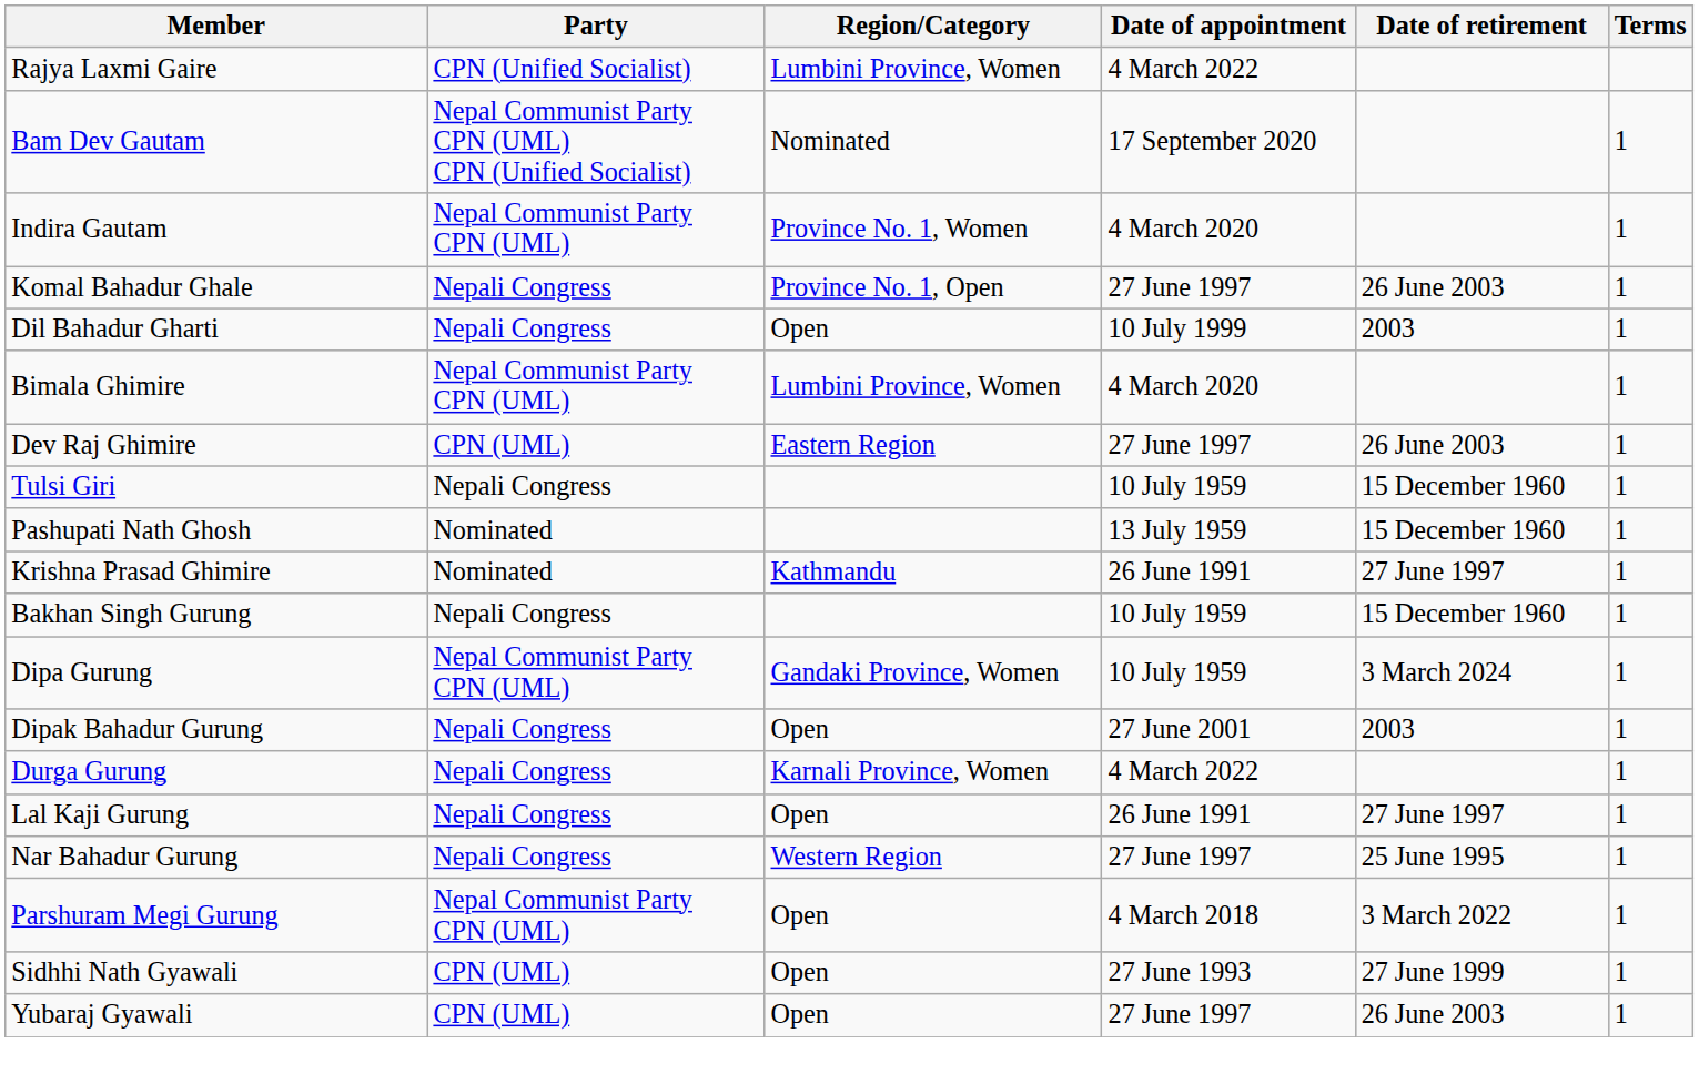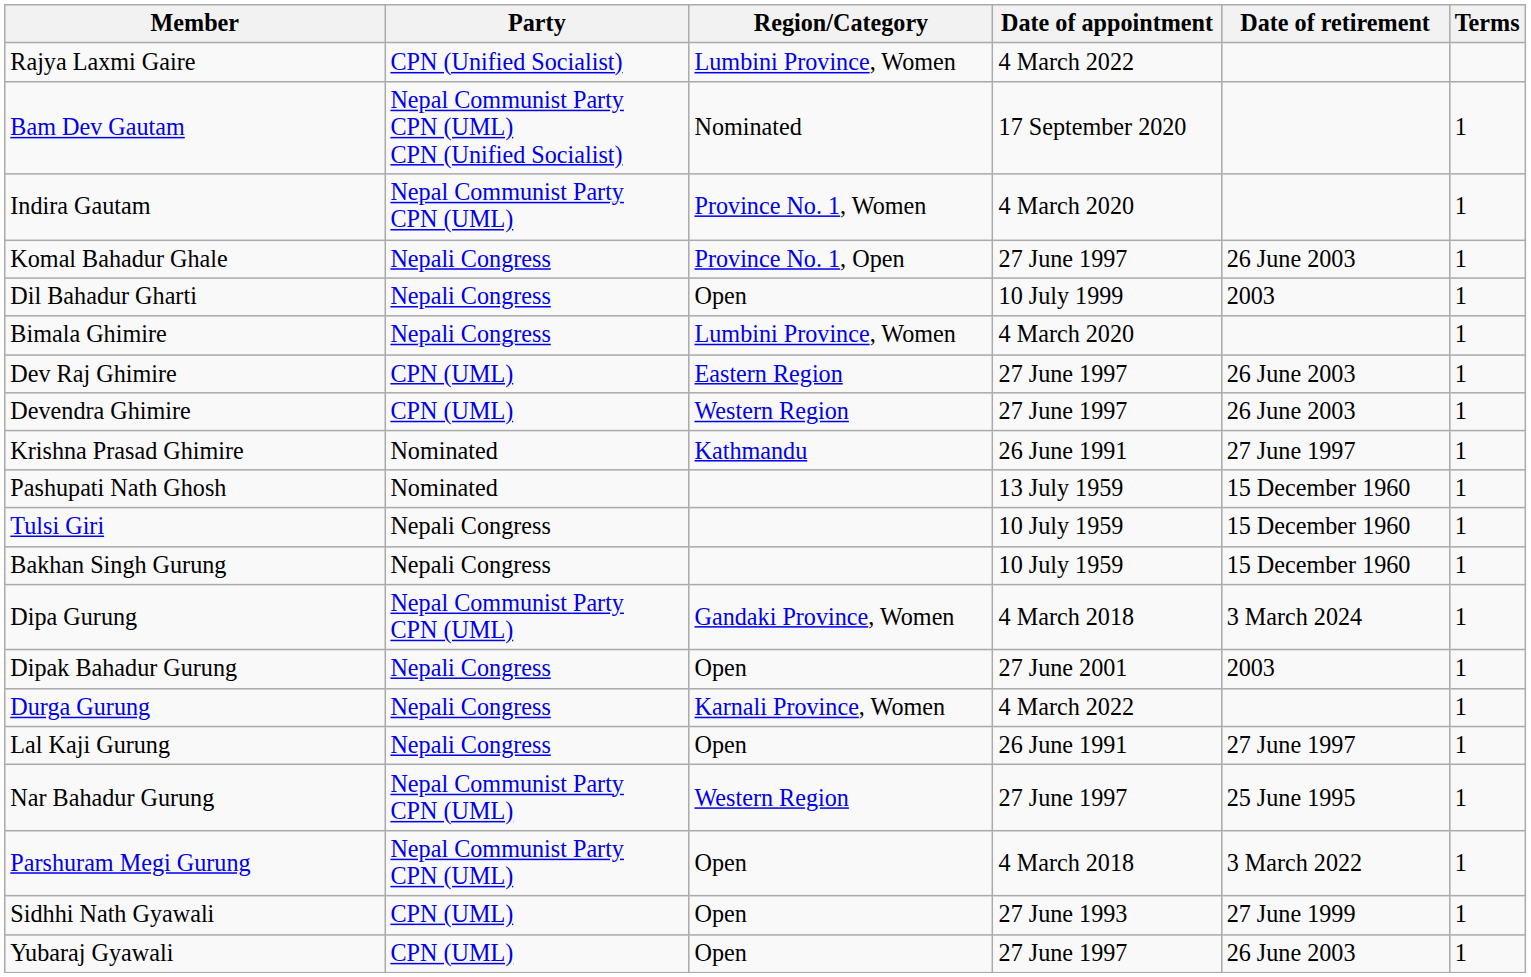 <table class="wikitable sortable">
 <tr>
 <th style="width: 25%;">Member</th>
 <th style="width: 20%;">Party</th>
 <th style="width: 20%;">Region/Category</th>
 <th style="width: 15%;">Date of appointment</th>
 <th style="width: 15%;">Date of retirement</th>
 <th style="width: 5%;">Terms</th>
 </tr>
 <tr>
 <td>Rajya Laxmi Gaire</td>
 <td><a href='#'>CPN (Unified Socialist)</a></td>
 <td><a href='#'>Lumbini Province</a>, Women</td>
 <td>4 March 2022</td>
 <td></td>
 <td></td>
 </tr>
 <tr>
 <td><a href='#'>Bam Dev Gautam</a></td>
 <td><a href='#'>Nepal Communist Party</a><br><a href='#'>CPN (UML)</a><br><a href='#'>CPN (Unified Socialist)</a></td>
 <td>Nominated</td>
 <td>17 September 2020</td>
 <td></td>
 <td>1</td>
 </tr>
 <tr>
 <td>Indira Gautam</td>
 <td><a href='#'>Nepal Communist Party</a><br><a href='#'>CPN (UML)</a></td>
 <td><a href='#'>Province No. 1</a>, Women</td>
 <td>4 March 2020</td>
 <td></td>
 <td>1</td>
 </tr>
 <tr>
 <td>Komal Bahadur Ghale</td>
 <td><a href='#'>Nepali Congress</a></td>
 <td><a href='#'>Province No. 1</a>, Open</td>
 <td>27 June 1997</td>
 <td>26 June 2003</td>
 <td>1</td>
 </tr>
 <tr>
 <td>Dil Bahadur Gharti</td>
 <td><a href='#'>Nepali Congress</a></td>
 <td>Open</td>
 <td>10 July 1999</td>
 <td>2003</td>
 <td>1</td>
 </tr>
 <tr>
 <td>Bimala Ghimire</td>
-<td><a href='#'>Nepal Communist Party</a><br><a href='#'>CPN (UML)</a></td>
+<td><a href='#'>Nepali Congress</a></td>
 <td><a href='#'>Lumbini Province</a>, Women</td>
 <td>4 March 2020</td>
 <td></td>
 <td>1</td>
 </tr>
 <tr>
 <td>Dev Raj Ghimire</td>
 <td><a href='#'>CPN (UML)</a></td>
 <td><a href='#'>Eastern Region</a></td>
 <td>27 June 1997</td>
 <td>26 June 2003</td>
 <td>1</td>
 </tr>
 <tr>
-<td><a href='#'>Tulsi Giri</a></td>
-<td>Nepali Congress</td>
-<td></td>
-<td>10 July 1959</td>
-<td>15 December 1960</td>
+<td>Devendra Ghimire</td>
+<td><a href='#'>CPN (UML)</a></td>
+<td><a href='#'>Western Region</a></td>
+<td>27 June 1997</td>
+<td>26 June 2003</td>
+<td>1</td>
+</tr>
+<tr>
+<td>Krishna Prasad Ghimire</td>
+<td>Nominated</td>
+<td><a href='#'>Kathmandu</a></td>
+<td>26 June 1991</td>
+<td>27 June 1997</td>
 <td>1</td>
 </tr>
 <tr>
 <td>Pashupati Nath Ghosh</td>
 <td>Nominated</td>
 <td></td>
 <td>13 July 1959</td>
 <td>15 December 1960</td>
 <td>1</td>
 </tr>
 <tr>
-<td>Krishna Prasad Ghimire</td>
-<td>Nominated</td>
-<td><a href='#'>Kathmandu</a></td>
-<td>26 June 1991</td>
-<td>27 June 1997</td>
+<td><a href='#'>Tulsi Giri</a></td>
+<td>Nepali Congress</td>
+<td></td>
+<td>10 July 1959</td>
+<td>15 December 1960</td>
 <td>1</td>
 </tr>
 <tr>
 <td>Bakhan Singh Gurung</td>
 <td>Nepali Congress</td>
 <td></td>
 <td>10 July 1959</td>
 <td>15 December 1960</td>
 <td>1</td>
 </tr>
 <tr>
 <td>Dipa Gurung</td>
 <td><a href='#'>Nepal Communist Party</a><br><a href='#'>CPN (UML)</a></td>
 <td><a href='#'>Gandaki Province</a>, Women</td>
-<td>10 July 1959</td>
+<td>4 March 2018</td>
 <td>3 March 2024</td>
 <td>1</td>
 </tr>
 <tr>
 <td>Dipak Bahadur Gurung</td>
 <td><a href='#'>Nepali Congress</a></td>
 <td>Open</td>
 <td>27 June 2001</td>
 <td>2003</td>
 <td>1</td>
 </tr>
 <tr>
 <td><a href='#'>Durga Gurung</a></td>
 <td><a href='#'>Nepali Congress</a></td>
 <td><a href='#'>Karnali Province</a>, Women</td>
 <td>4 March 2022</td>
 <td></td>
 <td>1</td>
 </tr>
 <tr>
 <td>Lal Kaji Gurung</td>
 <td><a href='#'>Nepali Congress</a></td>
 <td>Open</td>
 <td>26 June 1991</td>
 <td>27 June 1997</td>
 <td>1</td>
 </tr>
 <tr>
 <td>Nar Bahadur Gurung</td>
-<td><a href='#'>Nepali Congress</a></td>
+<td><a href='#'>Nepal Communist Party</a><br><a href='#'>CPN (UML)</a></td>
 <td><a href='#'>Western Region</a></td>
 <td>27 June 1997</td>
 <td>25 June 1995</td>
 <td>1</td>
 </tr>
 <tr>
 <td><a href='#'>Parshuram Megi Gurung</a></td>
 <td><a href='#'>Nepal Communist Party</a><br><a href='#'>CPN (UML)</a></td>
 <td>Open</td>
 <td>4 March 2018</td>
 <td>3 March 2022</td>
 <td>1</td>
 </tr>
 <tr>
 <td>Sidhhi Nath Gyawali</td>
 <td><a href='#'>CPN (UML)</a></td>
 <td>Open</td>
 <td>27 June 1993</td>
 <td>27 June 1999</td>
 <td>1</td>
 </tr>
 <tr>
 <td>Yubaraj Gyawali</td>
 <td><a href='#'>CPN (UML)</a></td>
 <td>Open</td>
 <td>27 June 1997</td>
 <td>26 June 2003</td>
 <td>1</td>
 </tr>
 </table>
